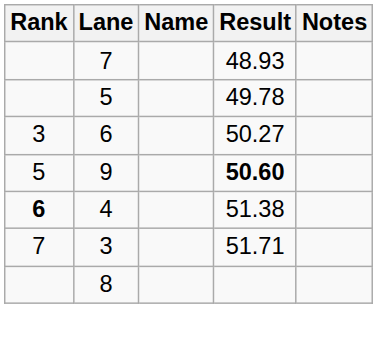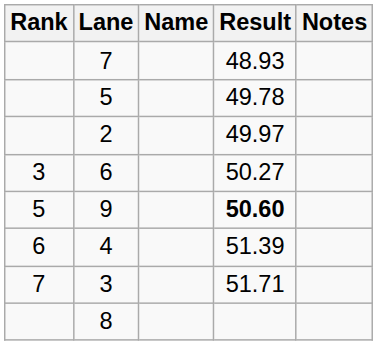 <table class="wikitable sortable" style="text-align:center">
 <tr>
 <th>Rank</th>
 <th>Lane</th>
 <th>Name</th>
 <th>Result</th>
 <th>Notes</th>
 </tr>
 <tr>
 <td></td>
 <td>7</td>
 <td align="left"></td>
 <td>48.93</td>
 <td></td>
 </tr>
 <tr>
 <td></td>
 <td>5</td>
 <td align="left"></td>
 <td>49.78</td>
 <td></td>
 </tr>
 <tr>
+<td></td>
+<td>2</td>
+<td align="left"></td>
+<td>49.97</td>
+<td></td>
+</tr>
+<tr>
 <td>3</td>
 <td>6</td>
 <td align="left"></td>
 <td>50.27</td>
 <td></td>
 </tr>
 <tr>
 <td>5</td>
 <td>9</td>
 <td align="left"></td>
 <td><strong>50.60</strong></td>
 <td></td>
 </tr>
 <tr>
-<td><strong>6</strong></td>
+<td>6</td>
 <td>4</td>
 <td align="left"></td>
-<td>51.38</td>
+<td>51.39</td>
 <td></td>
 </tr>
 <tr>
 <td>7</td>
 <td>3</td>
 <td align="left"></td>
 <td>51.71</td>
 <td></td>
 </tr>
 <tr>
 <td></td>
 <td>8</td>
 <td align="left"></td>
 <td></td>
 <td></td>
 </tr>
 </table>
